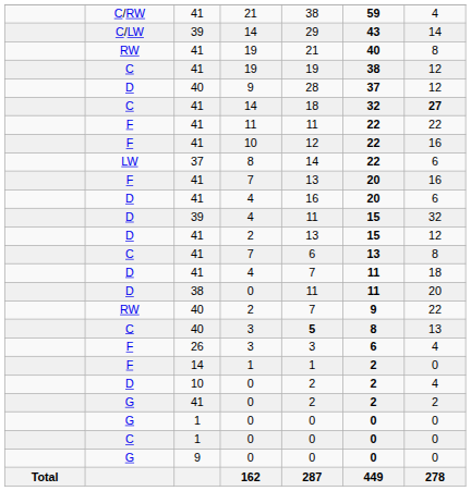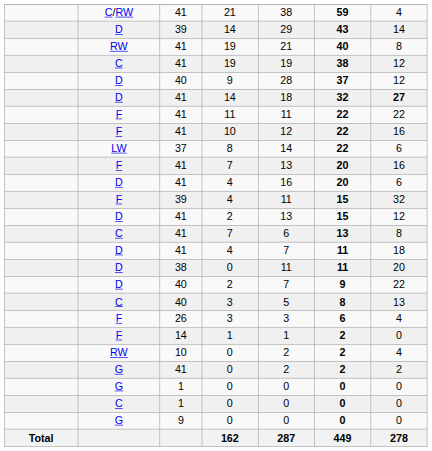 <table class="wikitable sortable" width ="50%">
 <tr align="center">
 </tr>
 <tr align="center" bgcolor="">
 <td></td>
 <td><a href='#'>C</a>/<a href='#'>RW</a></td>
 <td>41</td>
 <td>21</td>
 <td>38</td>
 <td><strong>59</strong></td>
 <td>4</td>
 </tr>
 <tr align="center" bgcolor="f0f0f0">
 <td></td>
-<td><a href='#'>C</a>/<a href='#'>LW</a></td>
+<td><a href='#'>D</a></td>
 <td>39</td>
 <td>14</td>
 <td>29</td>
 <td><strong>43</strong></td>
 <td>14</td>
 </tr>
 <tr align="center" bgcolor="">
 <td></td>
 <td><a href='#'>RW</a></td>
 <td>41</td>
 <td>19</td>
 <td>21</td>
 <td><strong>40</strong></td>
 <td>8</td>
 </tr>
 <tr align="center" bgcolor="f0f0f0">
 <td></td>
 <td><a href='#'>C</a></td>
 <td>41</td>
 <td>19</td>
 <td>19</td>
 <td><strong>38</strong></td>
 <td>12</td>
 </tr>
 <tr align="center" bgcolor="">
 <td></td>
 <td><a href='#'>D</a></td>
 <td>40</td>
 <td>9</td>
 <td>28</td>
 <td><strong>37</strong></td>
 <td>12</td>
 </tr>
 <tr align="center" bgcolor="f0f0f0">
 <td></td>
-<td><a href='#'>C</a></td>
+<td><a href='#'>D</a></td>
 <td>41</td>
 <td>14</td>
 <td>18</td>
 <td><strong>32</strong></td>
 <td><strong>27</strong></td>
 </tr>
 <tr align="center" bgcolor="">
 <td></td>
 <td><a href='#'>F</a></td>
 <td>41</td>
 <td>11</td>
 <td>11</td>
 <td><strong>22</strong></td>
 <td>22</td>
 </tr>
 <tr align="center" bgcolor="f0f0f0">
 <td></td>
 <td><a href='#'>F</a></td>
 <td>41</td>
 <td>10</td>
 <td>12</td>
 <td><strong>22</strong></td>
 <td>16</td>
 </tr>
 <tr align="center" bgcolor="">
 <td></td>
 <td><a href='#'>LW</a></td>
 <td>37</td>
 <td>8</td>
 <td>14</td>
 <td><strong>22</strong></td>
 <td>6</td>
 </tr>
 <tr align="center" bgcolor="f0f0f0">
 <td></td>
 <td><a href='#'>F</a></td>
 <td>41</td>
 <td>7</td>
 <td>13</td>
 <td><strong>20</strong></td>
 <td>16</td>
 </tr>
 <tr align="center" bgcolor="">
 <td></td>
 <td><a href='#'>D</a></td>
 <td>41</td>
 <td>4</td>
 <td>16</td>
 <td><strong>20</strong></td>
 <td>6</td>
 </tr>
 <tr align="center" bgcolor="f0f0f0">
 <td></td>
-<td><a href='#'>D</a></td>
+<td><a href='#'>F</a></td>
 <td>39</td>
 <td>4</td>
 <td>11</td>
 <td><strong>15</strong></td>
 <td>32</td>
 </tr>
 <tr align="center" bgcolor="">
 <td></td>
 <td><a href='#'>D</a></td>
 <td>41</td>
 <td>2</td>
 <td>13</td>
 <td><strong>15</strong></td>
 <td>12</td>
 </tr>
 <tr align="center" bgcolor="f0f0f0">
 <td></td>
 <td><a href='#'>C</a></td>
 <td>41</td>
 <td>7</td>
 <td>6</td>
 <td><strong>13</strong></td>
 <td>8</td>
 </tr>
 <tr align="center" bgcolor="">
 <td></td>
 <td><a href='#'>D</a></td>
 <td>41</td>
 <td>4</td>
 <td>7</td>
 <td><strong>11</strong></td>
 <td>18</td>
 </tr>
 <tr align="center" bgcolor="f0f0f0">
 <td></td>
 <td><a href='#'>D</a></td>
 <td>38</td>
 <td>0</td>
 <td>11</td>
 <td><strong>11</strong></td>
 <td>20</td>
 </tr>
 <tr align="center" bgcolor="">
 <td></td>
-<td><a href='#'>RW</a></td>
+<td><a href='#'>D</a></td>
 <td>40</td>
 <td>2</td>
 <td>7</td>
 <td><strong>9</strong></td>
 <td>22</td>
 </tr>
 <tr align="center" bgcolor="f0f0f0">
 <td></td>
 <td><a href='#'>C</a></td>
 <td>40</td>
 <td>3</td>
-<td><strong>5</strong></td>
+<td>5</td>
 <td><strong>8</strong></td>
 <td>13</td>
 </tr>
 <tr align="center" bgcolor="">
 <td></td>
 <td><a href='#'>F</a></td>
 <td>26</td>
 <td>3</td>
 <td>3</td>
 <td><strong>6</strong></td>
 <td>4</td>
 </tr>
 <tr align="center" bgcolor="f0f0f0">
 <td></td>
 <td><a href='#'>F</a></td>
 <td>14</td>
 <td>1</td>
 <td>1</td>
 <td><strong>2</strong></td>
 <td>0</td>
 </tr>
 <tr align="center" bgcolor="">
 <td></td>
-<td><a href='#'>D</a></td>
+<td><a href='#'>RW</a></td>
 <td>10</td>
 <td>0</td>
 <td>2</td>
 <td><strong>2</strong></td>
 <td>4</td>
 </tr>
 <tr align="center" bgcolor="f0f0f0">
 <td></td>
 <td><a href='#'>G</a></td>
 <td>41</td>
 <td>0</td>
 <td>2</td>
 <td><strong>2</strong></td>
 <td>2</td>
 </tr>
 <tr align="center" bgcolor="">
 <td></td>
 <td><a href='#'>G</a></td>
 <td>1</td>
 <td>0</td>
 <td>0</td>
 <td><strong>0</strong></td>
 <td>0</td>
 </tr>
 <tr align="center" bgcolor="f0f0f0">
 <td></td>
 <td><a href='#'>C</a></td>
 <td>1</td>
 <td>0</td>
 <td>0</td>
 <td><strong>0</strong></td>
 <td>0</td>
 </tr>
 <tr align="center" bgcolor="">
 <td></td>
 <td><a href='#'>G</a></td>
 <td>9</td>
 <td>0</td>
 <td>0</td>
 <td><strong>0</strong></td>
 <td>0</td>
 </tr>
 <tr>
 <th>Total</th>
 <th></th>
 <th></th>
 <th>162</th>
 <th>287</th>
 <th>449</th>
 <th>278</th>
 </tr>
 </table>
